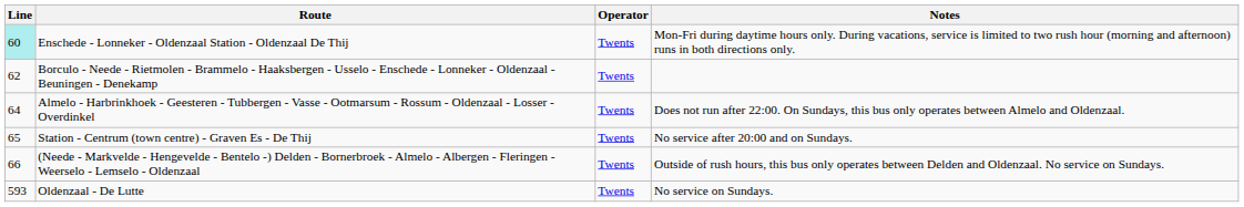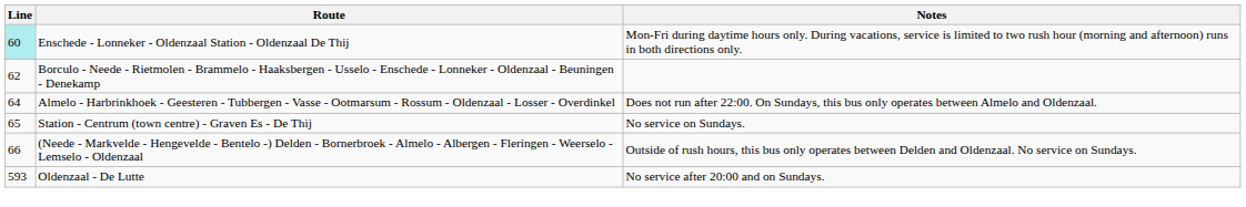 <table class="wikitable">
 <tr>
 <th>Line</th>
 <th>Route</th>
-<th>Operator</th>
 <th>Notes</th>
 </tr>
 <tr>
 <td style="background: paleturquoise;">60</td>
 <td>Enschede - Lonneker - Oldenzaal Station - Oldenzaal De Thij</td>
-<td><a href='#'>Twents</a></td>
 <td>Mon-Fri during daytime hours only. During vacations, service is limited to two rush hour (morning and afternoon) runs in both directions only.</td>
 </tr>
 <tr>
 <td>62</td>
 <td>Borculo - Neede - Rietmolen - Brammelo - Haaksbergen - Usselo - Enschede - Lonneker - Oldenzaal - Beuningen - Denekamp</td>
-<td><a href='#'>Twents</a></td>
 <td></td>
 </tr>
 <tr>
 <td>64</td>
 <td>Almelo - Harbrinkhoek - Geesteren - Tubbergen - Vasse - Ootmarsum - Rossum - Oldenzaal - Losser - Overdinkel</td>
-<td><a href='#'>Twents</a></td>
 <td>Does not run after 22:00. On Sundays, this bus only operates between Almelo and Oldenzaal.</td>
 </tr>
 <tr>
 <td>65</td>
 <td>Station - Centrum (town centre) - Graven Es - De Thij</td>
-<td><a href='#'>Twents</a></td>
-<td>No service after 20:00 and on Sundays.</td>
+<td>No service on Sundays.</td>
 </tr>
 <tr>
 <td>66</td>
 <td>(Neede - Markvelde - Hengevelde - Bentelo -) Delden - Bornerbroek - Almelo - Albergen - Fleringen - Weerselo - Lemselo - Oldenzaal</td>
-<td><a href='#'>Twents</a></td>
 <td>Outside of rush hours, this bus only operates between Delden and Oldenzaal. No service on Sundays.</td>
 </tr>
 <tr>
 <td>593</td>
 <td>Oldenzaal - De Lutte</td>
-<td><a href='#'>Twents</a></td>
-<td>No service on Sundays.</td>
+<td>No service after 20:00 and on Sundays.</td>
 </tr>
 </table>
